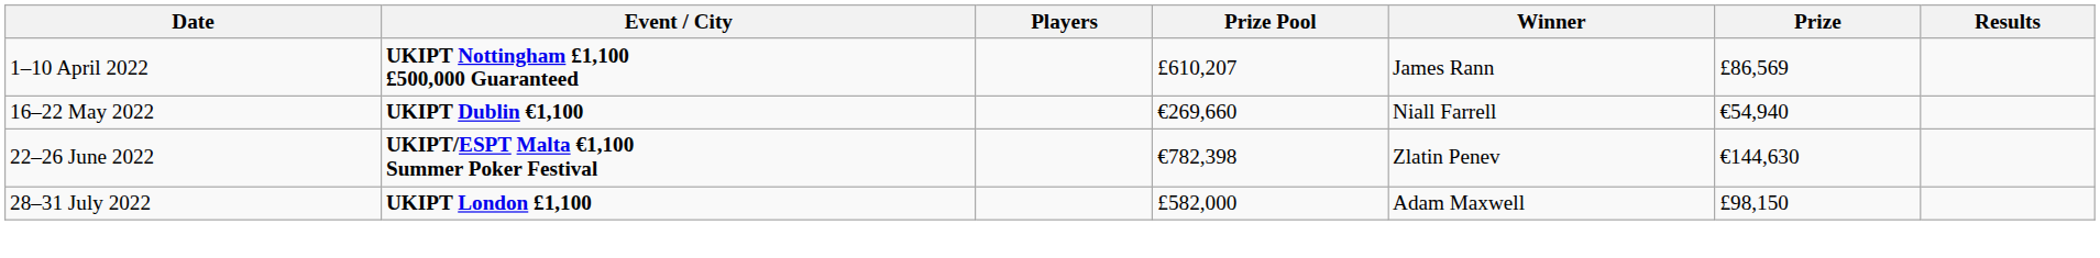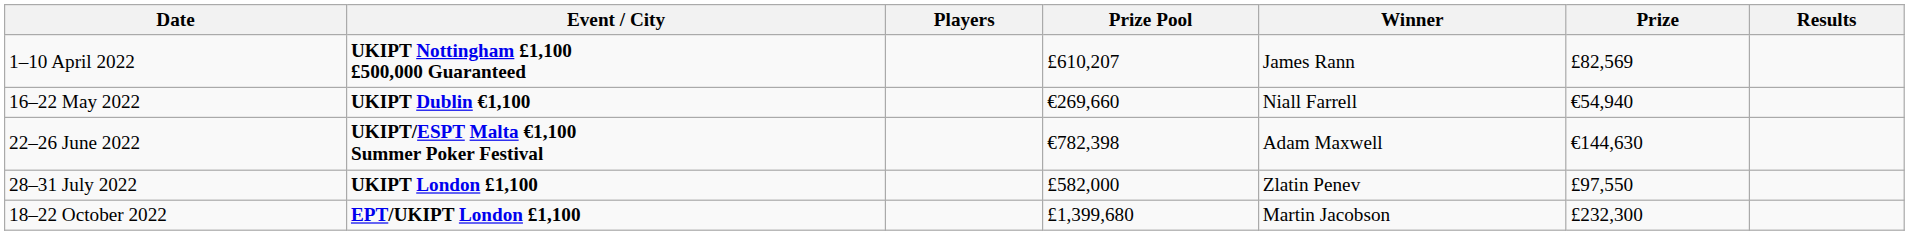 <table class="wikitable" width="100%">
 <tr>
 <th width="18%">Date</th>
 <th !width="16%">Event / City</th>
 <th !width="11%">Players</th>
 <th !width="12%">Prize Pool</th>
 <th !width="18%">Winner</th>
 <th !width="12%">Prize</th>
 <th !width="11%">Results</th>
 </tr>
 <tr>
 <td>1–10 April 2022</td>
 <td> <strong>UKIPT <a href='#'>Nottingham</a> £1,100<br>£500,000 Guaranteed</strong></td>
 <td></td>
 <td>£610,207</td>
 <td> James Rann</td>
-<td>£86,569</td>
+<td>£82,569</td>
 <td></td>
 </tr>
 <tr>
 <td>16–22 May 2022</td>
 <td> <strong>UKIPT <a href='#'>Dublin</a> €1,100</strong></td>
 <td></td>
 <td>€269,660</td>
 <td> Niall Farrell</td>
 <td>€54,940</td>
 <td></td>
 </tr>
 <tr>
 <td>22–26 June 2022</td>
 <td> <strong>UKIPT/<a href='#'>ESPT</a> <a href='#'>Malta</a> €1,100<br>Summer Poker Festival</strong></td>
 <td></td>
 <td>€782,398</td>
-<td> Zlatin Penev</td>
+<td> Adam Maxwell</td>
 <td>€144,630</td>
 <td></td>
 </tr>
 <tr>
 <td>28–31 July 2022</td>
 <td> <strong>UKIPT <a href='#'>London</a> £1,100</strong></td>
 <td></td>
 <td>£582,000</td>
-<td> Adam Maxwell</td>
-<td>£98,150</td>
+<td> Zlatin Penev</td>
+<td>£97,550</td>
+<td></td>
+</tr>
+<tr>
+<td>18–22 October 2022</td>
+<td> <strong><a href='#'>EPT</a>/UKIPT <a href='#'>London</a> £1,100</strong></td>
+<td></td>
+<td>£1,399,680</td>
+<td> Martin Jacobson</td>
+<td>£232,300</td>
 <td></td>
 </tr>
 </table>
